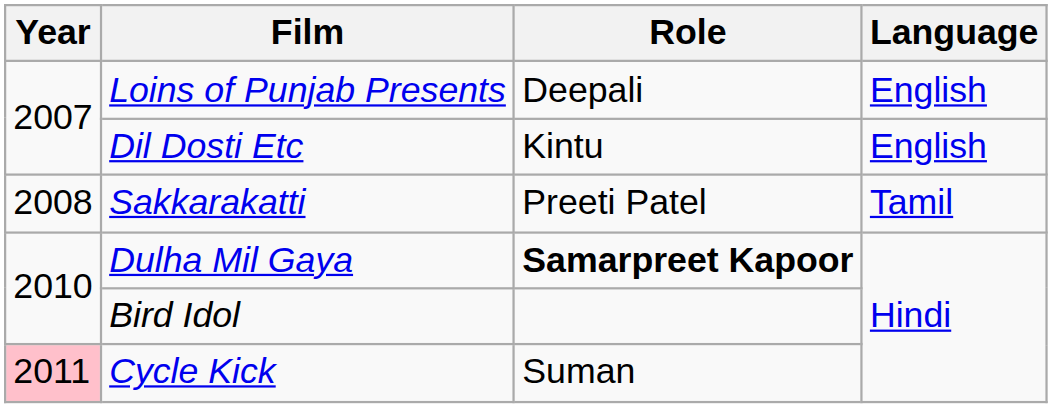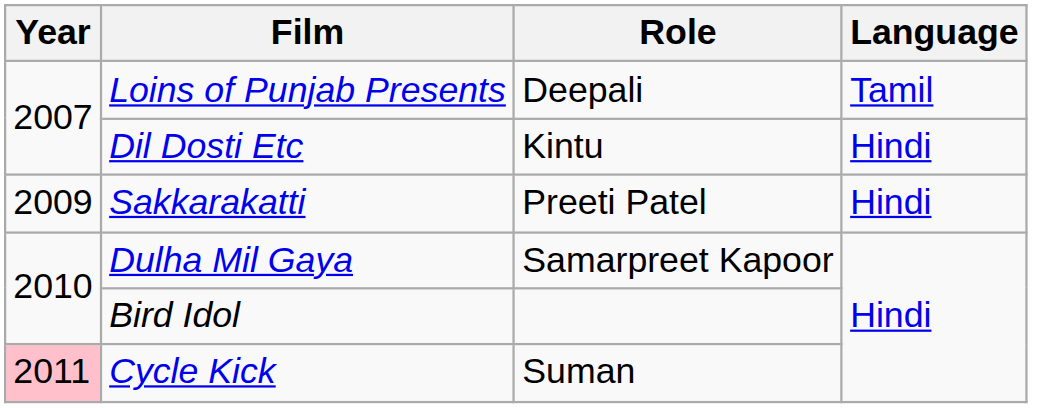 <table class="wikitable">
 <tr>
 <th>Year</th>
 <th>Film</th>
 <th>Role</th>
 <th>Language</th>
 </tr>
 <tr>
 <td rowspan=2>2007</td>
 <td><em><a href='#'>Loins of Punjab Presents</a></em></td>
 <td>Deepali</td>
-<td><a href='#'>English</a></td>
+<td><a href='#'>Tamil</a></td>
 </tr>
 <tr>
 <td><em><a href='#'>Dil Dosti Etc</a></em></td>
 <td>Kintu</td>
-<td><a href='#'>English</a></td>
+<td><a href='#'>Hindi</a></td>
 </tr>
 <tr>
-<td>2008</td>
+<td>2009</td>
 <td><em><a href='#'>Sakkarakatti</a></em></td>
 <td>Preeti Patel</td>
-<td><a href='#'>Tamil</a></td>
+<td><a href='#'>Hindi</a></td>
 </tr>
 <tr>
 <td rowspan=2>2010</td>
 <td><em><a href='#'>Dulha Mil Gaya</a></em></td>
-<td><strong>Samarpreet Kapoor</strong></td>
+<td>Samarpreet Kapoor</td>
 <td rowspan=3><a href='#'>Hindi</a></td>
 </tr>
 <tr>
 <td><em>Bird Idol</em></td>
 <td></td>
 </tr>
 <tr>
 <td style="background: pink;">2011</td>
 <td><em><a href='#'>Cycle Kick</a></em></td>
 <td>Suman</td>
 </tr>
 </table>
